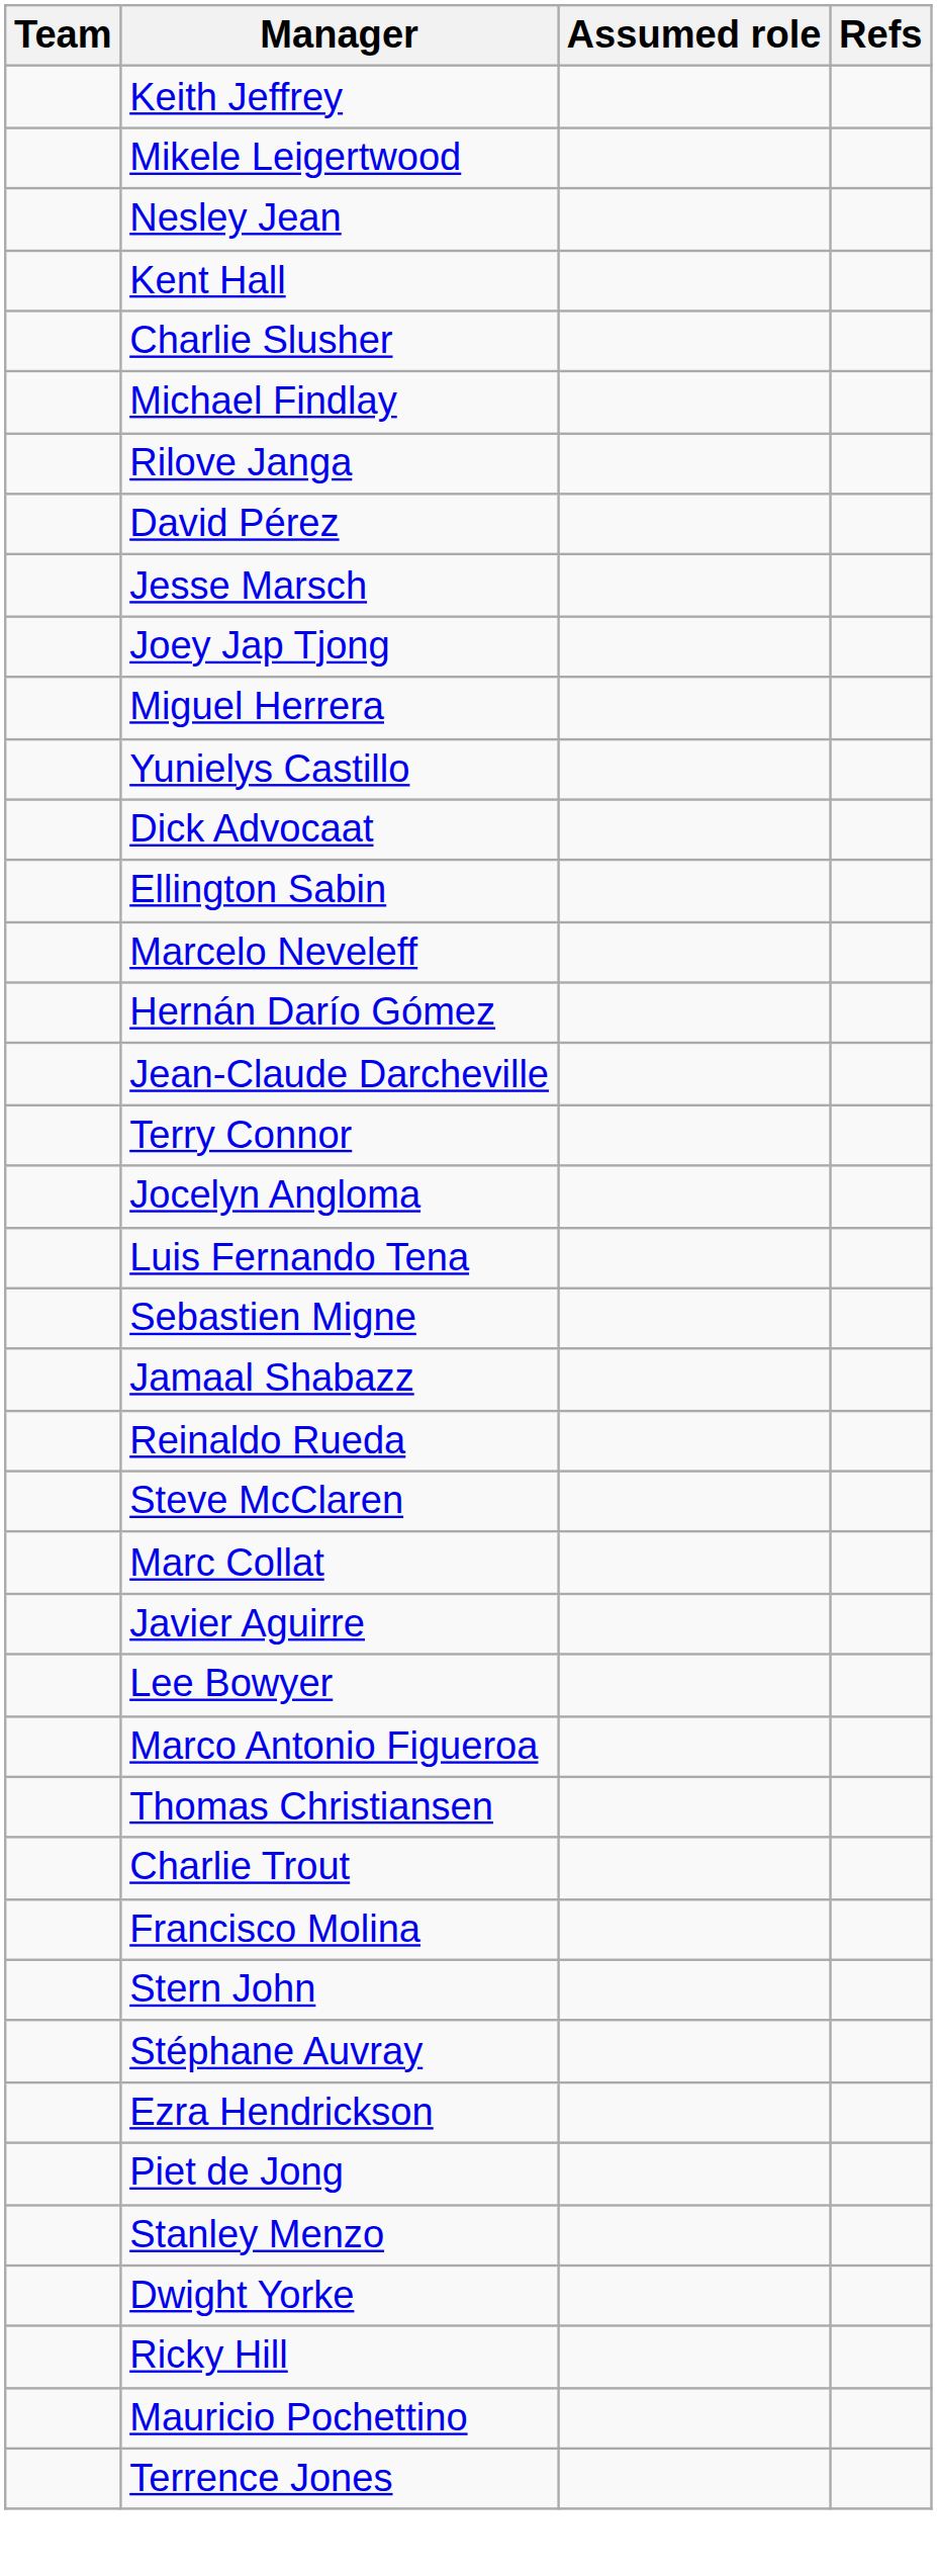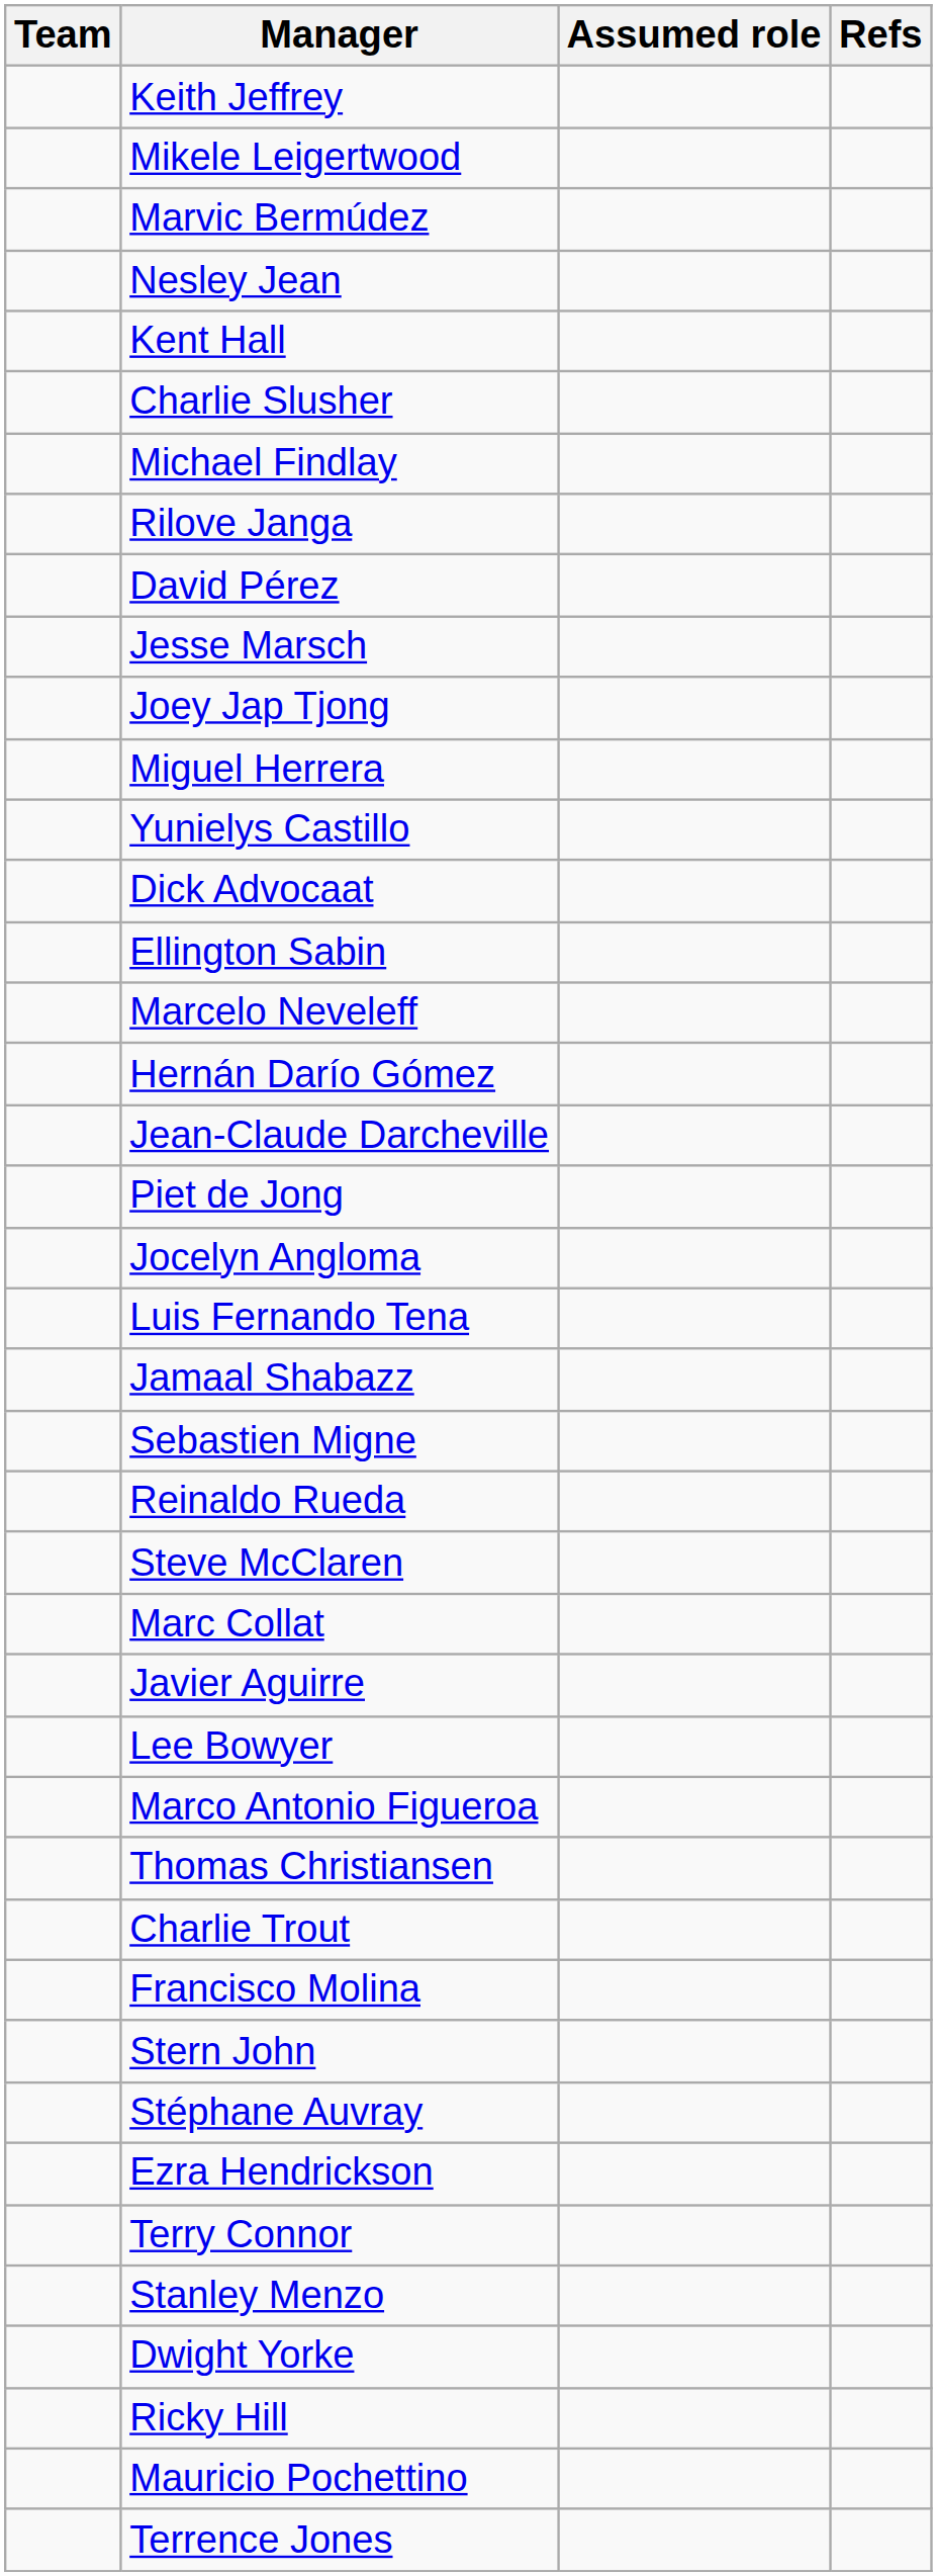 <table class="wikitable sortable">
 <tr>
 <th>Team</th>
 <th>Manager</th>
 <th>Assumed role</th>
 <th class=unsortable>Refs</th>
 </tr>
 <tr>
 <td></td>
 <td data-sort-value="Jeffrey"> <a href='#'>Keith Jeffrey</a></td>
 <td></td>
 <td align=center></td>
 </tr>
 <tr>
 <td></td>
 <td data-sort-value="Leigertwood"> <a href='#'>Mikele Leigertwood</a></td>
+<td></td>
+<td align=center></td>
+</tr>
+<tr>
+<td></td>
+<td data-sort-value="Bermudez"> <a href='#'>Marvic Bermúdez</a></td>
 <td></td>
 <td align=center></td>
 </tr>
 <tr>
 <td></td>
 <td data-sort-value="Jean"> <a href='#'>Nesley Jean</a></td>
 <td></td>
 <td align=center></td>
 </tr>
 <tr>
 <td></td>
 <td data-sort-value="Hall"> <a href='#'>Kent Hall</a></td>
 <td></td>
 <td align=center></td>
 </tr>
 <tr>
 <td></td>
 <td data-sort-value="Slusher"> <a href='#'>Charlie Slusher</a></td>
 <td></td>
 <td align=center></td>
 </tr>
 <tr>
 <td></td>
 <td data-sort-value="Findlay"> <a href='#'>Michael Findlay</a></td>
 <td></td>
 <td align=center></td>
 </tr>
 <tr>
 <td></td>
 <td data-sort-value="Janga"> <a href='#'>Rilove Janga</a></td>
 <td></td>
 <td align=center></td>
 </tr>
 <tr>
 <td></td>
 <td data-sort-value="Pérez"> <a href='#'>David Pérez</a></td>
 <td></td>
 <td align=center></td>
 </tr>
 <tr>
 <td></td>
 <td data-sort-value="Marsch"> <a href='#'>Jesse Marsch</a></td>
 <td></td>
 <td align=center></td>
 </tr>
 <tr>
 <td></td>
 <td data-sort-value="Jap Tjong"> <a href='#'>Joey Jap Tjong</a></td>
 <td></td>
 <td align=center></td>
 </tr>
 <tr>
 <td></td>
 <td data-sort-value="Herrera"> <a href='#'>Miguel Herrera</a></td>
 <td></td>
 <td></td>
 </tr>
 <tr>
 <td></td>
 <td data-sort-value="Castillo"> <a href='#'>Yunielys Castillo</a></td>
 <td></td>
 <td align=center></td>
 </tr>
 <tr>
 <td></td>
 <td data-sort-value="Advocaat"> <a href='#'>Dick Advocaat</a></td>
 <td></td>
 <td align=center></td>
 </tr>
 <tr>
 <td></td>
 <td data-sort-value="Sabin"> <a href='#'>Ellington Sabin</a></td>
 <td></td>
 <td align=center></td>
 </tr>
 <tr>
 <td></td>
 <td data-sort-value="Neveleff"> <a href='#'>Marcelo Neveleff</a></td>
 <td></td>
 <td align=center></td>
 </tr>
 <tr>
 <td></td>
 <td data-sort-value="Gómez"> <a href='#'>Hernán Darío Gómez</a></td>
 <td></td>
 <td align=center></td>
 </tr>
 <tr>
 <td></td>
 <td data-sort-value="Darcheville"> <a href='#'>Jean-Claude Darcheville</a></td>
 <td></td>
 <td align=center></td>
 </tr>
 <tr>
 <td></td>
-<td data-sort-value="Connor"> <a href='#'>Terry Connor</a></td>
+<td data-sort-value="Jong"> <a href='#'>Piet de Jong</a></td>
 <td></td>
 <td align=center></td>
 </tr>
 <tr>
 <td></td>
 <td data-sort-value="Angloma"> <a href='#'>Jocelyn Angloma</a></td>
 <td></td>
 <td align=center></td>
 </tr>
 <tr>
 <td></td>
 <td data-sort-value="Tena"> <a href='#'>Luis Fernando Tena</a></td>
 <td></td>
 <td align=center></td>
 </tr>
 <tr>
 <td></td>
-<td data-sort-value="Migne"> <a href='#'>Sebastien Migne</a></td>
+<td data-sort-value="Shabazz"> <a href='#'>Jamaal Shabazz</a></td>
 <td></td>
 <td align=center></td>
 </tr>
 <tr>
 <td></td>
-<td data-sort-value="Shabazz"> <a href='#'>Jamaal Shabazz</a></td>
+<td data-sort-value="Migne"> <a href='#'>Sebastien Migne</a></td>
 <td></td>
 <td align=center></td>
 </tr>
 <tr>
 <td></td>
 <td data-sort-value="Rueda"> <a href='#'>Reinaldo Rueda</a></td>
 <td></td>
 <td align=center></td>
 </tr>
 <tr>
 <td></td>
 <td data-sort-value="McClaren"> <a href='#'>Steve McClaren</a></td>
 <td></td>
 <td align=center></td>
 </tr>
 <tr>
 <td></td>
 <td data-sort-value="Collat"> <a href='#'>Marc Collat</a></td>
 <td></td>
 <td align=center></td>
 </tr>
 <tr>
 <td></td>
 <td data-sort-value="Aguirre"> <a href='#'>Javier Aguirre</a></td>
 <td></td>
 <td align=center></td>
 </tr>
 <tr>
 <td></td>
 <td data-sort-value="Bowyer"> <a href='#'>Lee Bowyer</a></td>
 <td></td>
 <td align=center></td>
 </tr>
 <tr>
 <td></td>
 <td data-sort-value="Figueroa"> <a href='#'>Marco Antonio Figueroa</a></td>
 <td></td>
 <td align=center></td>
 </tr>
 <tr>
 <td></td>
 <td data-sort-value="Christiansen"> <a href='#'>Thomas Christiansen</a></td>
 <td></td>
 <td align=center></td>
 </tr>
 <tr>
 <td></td>
 <td data-sort-value="Trout"> <a href='#'>Charlie Trout</a></td>
 <td></td>
 <td align=center></td>
 </tr>
 <tr>
 <td></td>
 <td data-sort-value="Molina"> <a href='#'>Francisco Molina</a></td>
 <td></td>
 <td align=center></td>
 </tr>
 <tr>
 <td></td>
 <td data-sort-value="John"> <a href='#'>Stern John</a></td>
 <td></td>
 <td align=center></td>
 </tr>
 <tr>
 <td></td>
 <td data-sort-value="Auvray"> <a href='#'>Stéphane Auvray</a></td>
 <td></td>
 <td align=center></td>
 </tr>
 <tr>
 <td></td>
 <td data-sort-value="Hendrickson"> <a href='#'>Ezra Hendrickson</a></td>
 <td></td>
 <td align=center></td>
 </tr>
 <tr>
 <td></td>
-<td data-sort-value="Jong"> <a href='#'>Piet de Jong</a></td>
+<td data-sort-value="Connor"> <a href='#'>Terry Connor</a></td>
 <td></td>
 <td align=center></td>
 </tr>
 <tr>
 <td></td>
 <td data-sort-value="Menzo"> <a href='#'>Stanley Menzo</a></td>
 <td></td>
 <td align=center></td>
 </tr>
 <tr>
 <td></td>
 <td data-sort-value="Yorke"> <a href='#'>Dwight Yorke</a></td>
 <td></td>
 <td align=center></td>
 </tr>
 <tr>
 <td></td>
 <td data-sort-value="Hill"> <a href='#'>Ricky Hill</a></td>
 <td></td>
 <td align=center></td>
 </tr>
 <tr>
 <td></td>
 <td data-sort-value="Pochettino"> <a href='#'>Mauricio Pochettino</a></td>
 <td></td>
 <td align=center></td>
 </tr>
 <tr>
 <td data-sort-value="United States Virgin Islands"></td>
 <td data-sort-value="Jones"> <a href='#'>Terrence Jones</a></td>
 <td></td>
 <td align=center></td>
 </tr>
 </table>
